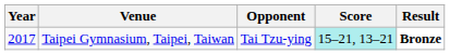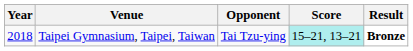 <table class="sortable wikitable" style="font-size: 95%;">
 <tr>
 <th>Year</th>
 <th>Venue</th>
 <th>Opponent</th>
 <th>Score</th>
 <th>Result</th>
 </tr>
 <tr>
-<td align="center"><a href='#'>2017</a></td>
+<td align="center"><a href='#'>2018</a></td>
 <td align="left"><a href='#'>Taipei Gymnasium</a>, <a href='#'>Taipei</a>, <a href='#'>Taiwan</a></td>
 <td align="left"> <a href='#'>Tai Tzu-ying</a></td>
 <td align="left" style="background: paleturquoise;">15–21, 13–21</td>
 <td style="text-align:left; background:white"> <strong>Bronze</strong></td>
 </tr>
 </table>
